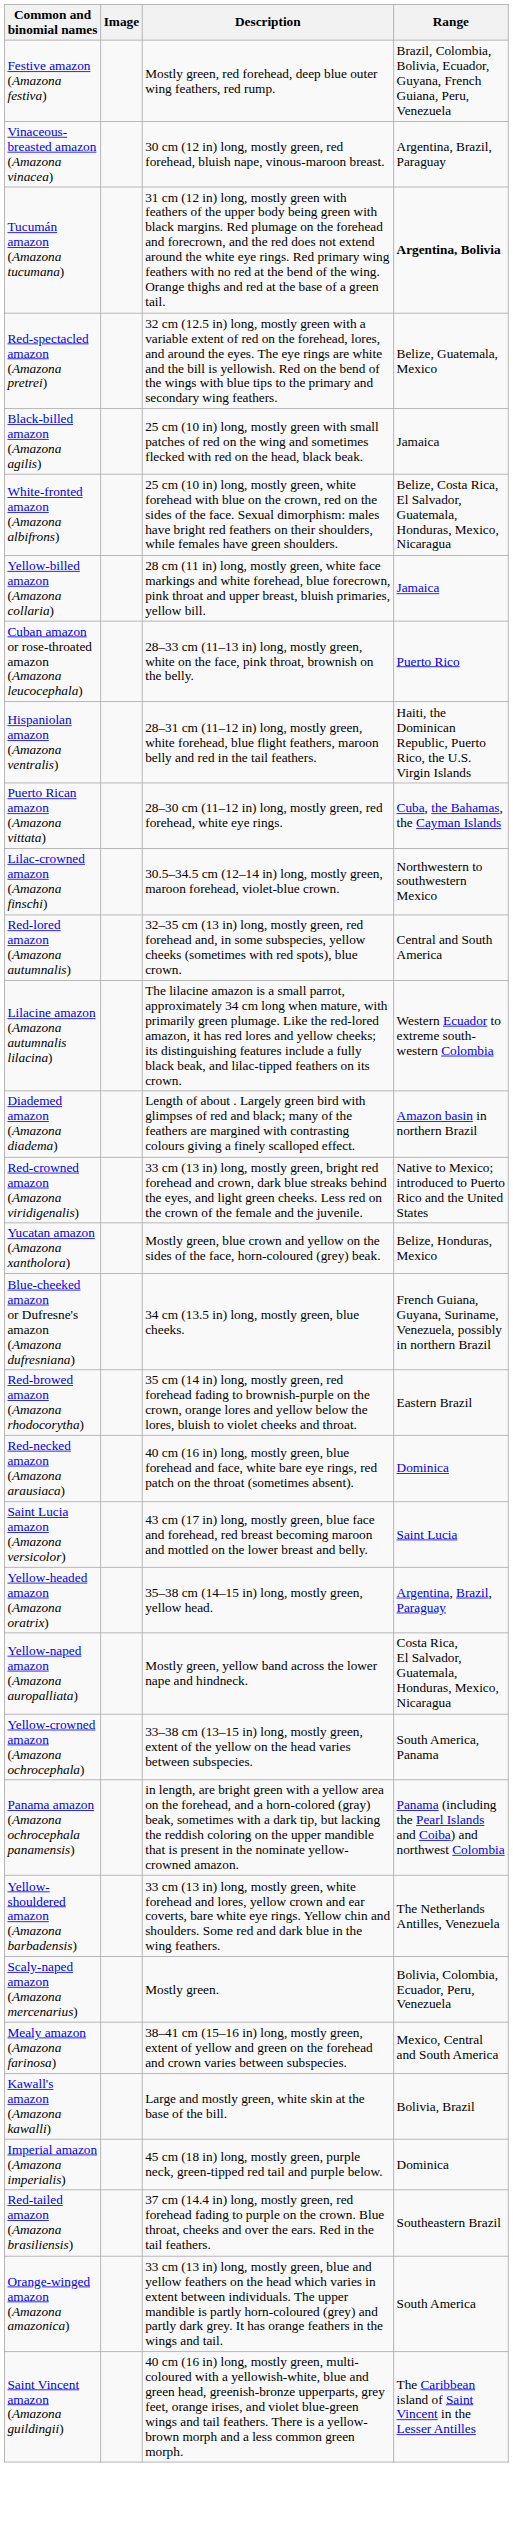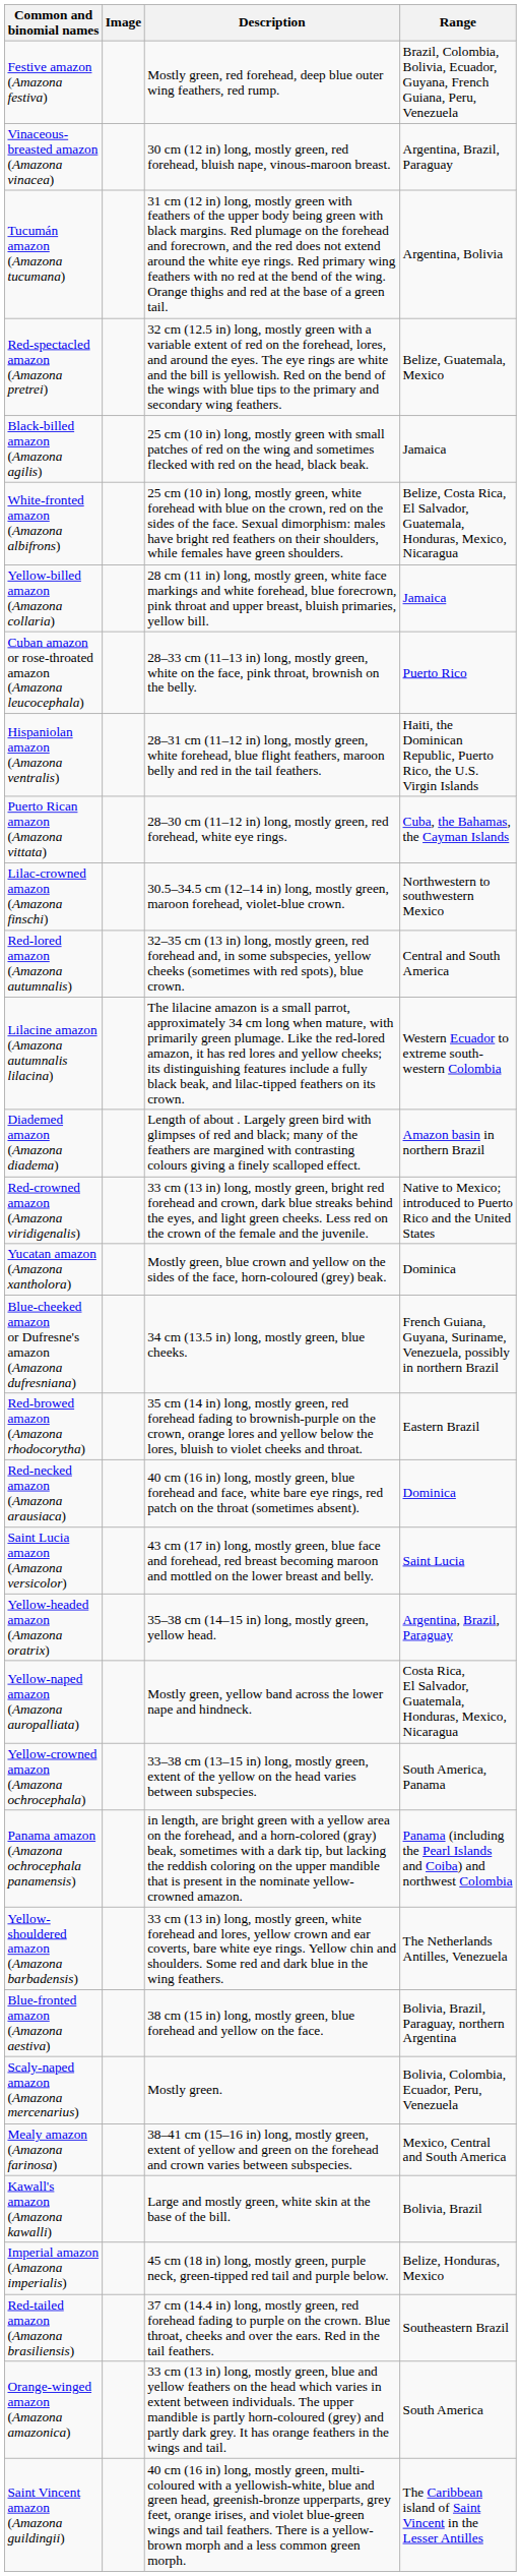 <table class="wikitable">
 <tr>
 <th scope="col">Common and binomial names</th>
 <th scope="col">Image</th>
 <th scope="col">Description</th>
 <th scope="col">Range</th>
 </tr>
 <tr>
 <td><a href='#'>Festive amazon</a><br>(<em>Amazona festiva</em>)</td>
 <td></td>
 <td>Mostly green, red forehead, deep blue outer wing feathers, red rump.</td>
 <td>Brazil, Colombia, Bolivia, Ecuador, Guyana, French Guiana, Peru, Venezuela</td>
 </tr>
 <tr>
 <td><a href='#'>Vinaceous-breasted amazon</a><br>(<em>Amazona vinacea</em>)</td>
 <td></td>
 <td>30 cm (12 in) long, mostly green, red forehead, bluish nape, vinous-maroon breast.</td>
 <td>Argentina, Brazil, Paraguay</td>
 </tr>
 <tr>
 <td><a href='#'>Tucumán amazon</a><br>(<em>Amazona tucumana</em>)</td>
 <td></td>
 <td>31 cm (12 in) long, mostly green with feathers of the upper body being green with black margins. Red plumage on the forehead and forecrown, and the red does not extend around the white eye rings. Red primary wing feathers with no red at the bend of the wing. Orange thighs and red at the base of a green tail.</td>
-<td><strong>Argentina, Bolivia</strong></td>
+<td>Argentina, Bolivia</td>
 </tr>
 <tr>
 <td><a href='#'>Red-spectacled amazon</a><br>(<em>Amazona pretrei</em>)</td>
 <td></td>
 <td>32 cm (12.5 in) long, mostly green with a variable extent of red on the forehead, lores, and around the eyes. The eye rings are white and the bill is yellowish. Red on the bend of the wings with blue tips to the primary and secondary wing feathers.</td>
 <td>Belize, Guatemala, Mexico</td>
 </tr>
 <tr>
 <td><a href='#'>Black-billed amazon</a><br>(<em>Amazona agilis</em>)</td>
 <td></td>
 <td>25 cm (10 in) long, mostly green with small patches of red on the wing and sometimes flecked with red on the head, black beak.</td>
 <td>Jamaica</td>
 </tr>
 <tr>
 <td><a href='#'>White-fronted amazon</a><br>(<em>Amazona albifrons</em>)</td>
 <td></td>
 <td>25 cm (10 in) long, mostly green, white forehead with blue on the crown, red on the sides of the face. Sexual dimorphism: males have bright red feathers on their shoulders, while females have green shoulders.</td>
 <td>Belize, Costa Rica, El Salvador, Guatemala, Honduras, Mexico, Nicaragua</td>
 </tr>
 <tr>
 <td><a href='#'>Yellow-billed amazon</a><br>(<em>Amazona collaria</em>)</td>
 <td></td>
 <td>28 cm (11 in) long, mostly green, white face markings and white forehead, blue forecrown, pink throat and upper breast, bluish primaries, yellow bill.</td>
 <td><a href='#'>Jamaica</a></td>
 </tr>
 <tr>
 <td><a href='#'>Cuban amazon</a><br>or rose-throated amazon<br>(<em>Amazona leucocephala</em>)</td>
 <td></td>
 <td>28–33 cm (11–13 in) long, mostly green, white on the face, pink throat, brownish on the belly.</td>
 <td><a href='#'>Puerto Rico</a></td>
 </tr>
 <tr>
 <td><a href='#'>Hispaniolan amazon</a><br>(<em>Amazona ventralis</em>)</td>
 <td></td>
 <td>28–31 cm (11–12 in) long, mostly green, white forehead, blue flight feathers, maroon belly and red in the tail feathers.</td>
 <td>Haiti, the Dominican Republic, Puerto Rico, the U.S. Virgin Islands</td>
 </tr>
 <tr>
 <td><a href='#'>Puerto Rican amazon</a><br>(<em>Amazona vittata</em>)</td>
 <td></td>
 <td>28–30 cm (11–12 in) long, mostly green, red forehead, white eye rings.</td>
 <td><a href='#'>Cuba</a>, <a href='#'>the Bahamas</a>, the <a href='#'>Cayman Islands</a></td>
 </tr>
 <tr>
 <td><a href='#'>Lilac-crowned amazon</a><br>(<em>Amazona finschi</em>)</td>
 <td></td>
 <td>30.5–34.5 cm (12–14 in) long, mostly green, maroon forehead, violet-blue crown.</td>
 <td>Northwestern to southwestern Mexico</td>
 </tr>
 <tr>
 <td><a href='#'>Red-lored amazon</a><br>(<em>Amazona autumnalis</em>)</td>
 <td></td>
 <td>32–35 cm (13 in) long, mostly green, red forehead and, in some subspecies, yellow cheeks (sometimes with red spots), blue crown.</td>
 <td>Central and South America</td>
 </tr>
 <tr>
 <td><a href='#'>Lilacine amazon</a><br>(<em>Amazona autumnalis lilacina</em>)</td>
 <td></td>
 <td>The lilacine amazon is a small parrot, approximately 34 cm long when mature, with primarily green plumage. Like the red-lored amazon, it has red lores and yellow cheeks; its distinguishing features include a fully black beak, and lilac-tipped feathers on its crown.</td>
 <td>Western <a href='#'>Ecuador</a> to extreme south-western <a href='#'>Colombia</a></td>
 </tr>
 <tr>
 <td><a href='#'>Diademed amazon</a><br>(<em>Amazona diadema</em>)</td>
 <td></td>
 <td>Length of about . Largely green bird with glimpses of red and black; many of the feathers are margined with contrasting colours giving a finely scalloped effect.</td>
 <td><a href='#'>Amazon basin</a> in northern Brazil</td>
 </tr>
 <tr>
 <td><a href='#'>Red-crowned amazon</a><br>(<em>Amazona viridigenalis</em>)</td>
 <td></td>
 <td>33 cm (13 in) long, mostly green, bright red forehead and crown, dark blue streaks behind the eyes, and light green cheeks. Less red on the crown of the female and the juvenile.</td>
 <td>Native to Mexico; introduced to Puerto Rico and the United States</td>
 </tr>
 <tr>
 <td><a href='#'>Yucatan amazon</a><br>(<em>Amazona xantholora</em>)</td>
 <td></td>
 <td>Mostly green, blue crown and yellow on the sides of the face, horn-coloured (grey) beak.</td>
-<td>Belize, Honduras, Mexico</td>
+<td>Dominica</td>
 </tr>
 <tr>
 <td><a href='#'>Blue-cheeked amazon</a><br>or Dufresne's amazon<br>(<em>Amazona dufresniana</em>)</td>
 <td></td>
 <td>34 cm (13.5 in) long, mostly green, blue cheeks.</td>
 <td>French Guiana, Guyana, Suriname, Venezuela, possibly in northern Brazil</td>
 </tr>
 <tr>
 <td><a href='#'>Red-browed amazon</a><br>(<em>Amazona rhodocorytha</em>)</td>
 <td></td>
 <td>35 cm (14 in) long, mostly green, red forehead fading to brownish-purple on the crown, orange lores and yellow below the lores, bluish to violet cheeks and throat.</td>
 <td>Eastern Brazil</td>
 </tr>
 <tr>
 <td><a href='#'>Red-necked amazon</a><br>(<em>Amazona arausiaca</em>)</td>
 <td></td>
 <td>40 cm (16 in) long, mostly green, blue forehead and face, white bare eye rings, red patch on the throat (sometimes absent).</td>
 <td><a href='#'>Dominica</a></td>
 </tr>
 <tr>
 <td><a href='#'>Saint Lucia amazon</a><br>(<em>Amazona versicolor</em>)</td>
 <td></td>
 <td>43 cm (17 in) long, mostly green, blue face and forehead, red breast becoming maroon and mottled on the lower breast and belly.</td>
 <td><a href='#'>Saint Lucia</a></td>
 </tr>
 <tr>
 <td><a href='#'>Yellow-headed amazon</a><br>(<em>Amazona oratrix</em>)</td>
 <td></td>
 <td>35–38 cm (14–15 in) long, mostly green, yellow head.</td>
 <td><a href='#'>Argentina</a>, <a href='#'>Brazil</a>, <a href='#'>Paraguay</a></td>
 </tr>
 <tr>
 <td><a href='#'>Yellow-naped amazon</a><br>(<em>Amazona auropalliata</em>)</td>
 <td></td>
 <td>Mostly green, yellow band across the lower nape and hindneck.</td>
 <td>Costa Rica, El Salvador, Guatemala, Honduras, Mexico, Nicaragua</td>
 </tr>
 <tr>
 <td><a href='#'>Yellow-crowned amazon</a><br>(<em>Amazona ochrocephala</em>)</td>
 <td></td>
 <td>33–38 cm (13–15 in) long, mostly green, extent of the yellow on the head varies between subspecies.</td>
 <td>South America, Panama</td>
 </tr>
 <tr>
 <td><a href='#'>Panama amazon</a><br>(<em>Amazona ochrocephala panamensis</em>)</td>
 <td></td>
 <td> in length, are bright green with a yellow area on the forehead, and a horn-colored (gray) beak, sometimes with a dark tip, but lacking the reddish coloring on the upper mandible that is present in the nominate yellow-crowned amazon.</td>
 <td><a href='#'>Panama</a> (including the <a href='#'>Pearl Islands</a> and <a href='#'>Coiba</a>) and northwest <a href='#'>Colombia</a></td>
 </tr>
 <tr>
 <td><a href='#'>Yellow-shouldered amazon</a><br>(<em>Amazona barbadensis</em>)</td>
 <td></td>
 <td>33 cm (13 in) long, mostly green, white forehead and lores, yellow crown and ear coverts, bare white eye rings. Yellow chin and shoulders. Some red and dark blue in the wing feathers.</td>
 <td>The Netherlands Antilles, Venezuela</td>
 </tr>
 <tr>
+<td><a href='#'>Blue-fronted amazon</a><br>(<em>Amazona aestiva</em>)</td>
+<td></td>
+<td>38 cm (15 in) long, mostly green, blue forehead and yellow on the face.</td>
+<td>Bolivia, Brazil, Paraguay, northern Argentina</td>
+</tr>
+<tr>
 <td><a href='#'>Scaly-naped amazon</a><br>(<em>Amazona mercenarius</em>)</td>
 <td></td>
 <td>Mostly green.</td>
 <td>Bolivia, Colombia, Ecuador, Peru, Venezuela</td>
 </tr>
 <tr>
 <td><a href='#'>Mealy amazon</a><br>(<em>Amazona farinosa</em>)</td>
 <td></td>
 <td>38–41 cm (15–16 in) long, mostly green, extent of yellow and green on the forehead and crown varies between subspecies.</td>
 <td>Mexico, Central and South America</td>
 </tr>
 <tr>
 <td><a href='#'>Kawall's amazon</a><br>(<em>Amazona kawalli</em>)</td>
 <td></td>
 <td>Large and mostly green, white skin at the base of the bill.</td>
 <td>Bolivia, Brazil</td>
 </tr>
 <tr>
 <td><a href='#'>Imperial amazon</a><br>(<em>Amazona imperialis</em>)</td>
 <td></td>
 <td>45 cm (18 in) long, mostly green, purple neck, green-tipped red tail and purple below.</td>
-<td>Dominica</td>
+<td>Belize, Honduras, Mexico</td>
 </tr>
 <tr>
 <td><a href='#'>Red-tailed amazon</a><br>(<em>Amazona brasiliensis</em>)</td>
 <td></td>
 <td>37 cm (14.4 in) long, mostly green, red forehead fading to purple on the crown. Blue throat, cheeks and over the ears. Red in the tail feathers.</td>
 <td>Southeastern Brazil</td>
 </tr>
 <tr>
 <td><a href='#'>Orange-winged amazon</a><br>(<em>Amazona amazonica</em>)</td>
 <td></td>
 <td>33 cm (13 in) long, mostly green, blue and yellow feathers on the head which varies in extent between individuals. The upper mandible is partly horn-coloured (grey) and partly dark grey. It has orange feathers in the wings and tail.</td>
 <td>South America</td>
 </tr>
 <tr>
 <td><a href='#'>Saint Vincent amazon</a><br>(<em>Amazona guildingii</em>)</td>
 <td></td>
 <td>40 cm (16 in) long, mostly green, multi-coloured with a yellowish-white, blue and green head, greenish-bronze upperparts, grey feet, orange irises, and violet blue-green wings and tail feathers. There is a yellow-brown morph and a less common green morph.</td>
 <td>The <a href='#'>Caribbean</a> island of <a href='#'>Saint Vincent</a> in the <a href='#'>Lesser Antilles</a></td>
 </tr>
 </table>
